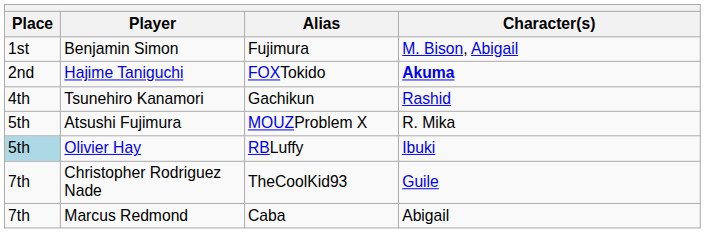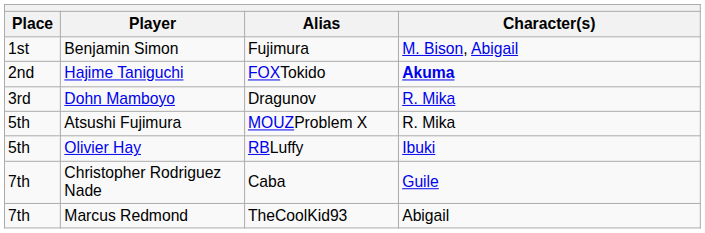 <table class="wikitable">
 <tr>
 <th colspan=4></th>
 </tr>
 <tr>
 <th style="width:50px;">Place</th>
 <th style="width:180px;">Player</th>
 <th style="width:150px;">Alias</th>
 <th style="width:300px;">Character(s)</th>
 </tr>
 <tr>
 <td>1st</td>
 <td> Benjamin Simon</td>
 <td>Fujimura</td>
 <td><a href='#'>M. Bison</a>, <a href='#'>Abigail</a></td>
 </tr>
 <tr>
 <td>2nd</td>
 <td> <a href='#'>Hajime Taniguchi</a></td>
 <td><a href='#'>FOX</a>Tokido</td>
 <td><strong><a href='#'>Akuma</a></strong></td>
 </tr>
 <tr>
-<td>4th</td>
-<td> Tsunehiro Kanamori</td>
-<td>Gachikun</td>
-<td><a href='#'>Rashid</a></td>
+<td>3rd</td>
+<td> <a href='#'>Dohn Mamboyo</a></td>
+<td>Dragunov</td>
+<td><a href='#'>R. Mika</a></td>
 </tr>
 <tr>
 <td>5th</td>
 <td> Atsushi Fujimura</td>
 <td><a href='#'>MOUZ</a>Problem X</td>
 <td>R. Mika</td>
 </tr>
 <tr>
-<td style="background: lightblue;">5th</td>
+<td>5th</td>
 <td> <a href='#'>Olivier Hay</a></td>
 <td><a href='#'>RB</a>Luffy</td>
 <td><a href='#'>Ibuki</a></td>
 </tr>
 <tr>
 <td>7th</td>
 <td> Christopher Rodriguez Nade</td>
-<td>TheCoolKid93</td>
+<td>Caba</td>
 <td><a href='#'>Guile</a></td>
 </tr>
 <tr>
 <td>7th</td>
 <td> Marcus Redmond</td>
-<td>Caba</td>
+<td>TheCoolKid93</td>
 <td>Abigail</td>
 </tr>
 </table>
